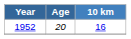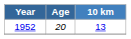 <table class="wikitable" style="font-size:95%; text-align:center; border:grey solid 1px; border-collapse:collapse; background:#ffffff;">
 <tr>
 <th style="background-color:#369; color:white; width:60px;"> Year </th>
 <th style="background-color:#369; color:white; width:40px;"> Age </th>
 <th style="background-color:#4180be; color:white; width:75px;"> 10 km </th>
 </tr>
 <tr>
 <td><a href='#'>1952</a></td>
 <td><em>20</em></td>
-<td><a href='#'>16</a></td>
+<td><a href='#'>13</a></td>
 </tr>
 <tr>
 </tr>
 </table>
